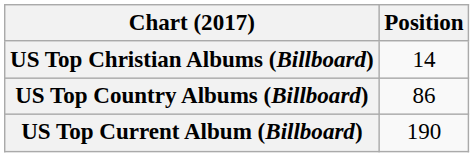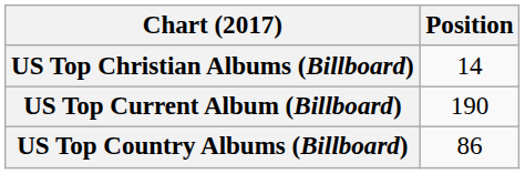 <table class="wikitable sortable plainrowheaders" style="text-align:center">
 <tr>
 <th scope="col">Chart (2017)</th>
 <th scope="col">Position</th>
 </tr>
 <tr>
 <th scope="row">US Top Christian Albums (<em>Billboard</em>)</th>
 <td>14</td>
 </tr>
 <tr>
+<th scope="row">US Top Current Album (<em>Billboard</em>)</th>
+<td>190</td>
+</tr>
+<tr>
 <th scope="row">US Top Country Albums (<em>Billboard</em>)</th>
 <td>86</td>
 </tr>
-<tr>
-<th scope="row">US Top Current Album (<em>Billboard</em>)</th>
-<td>190</td>
-</tr>
 </table>
